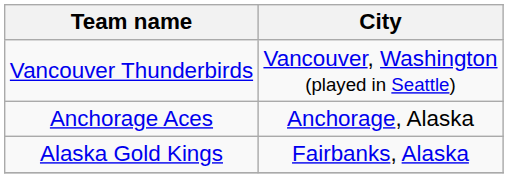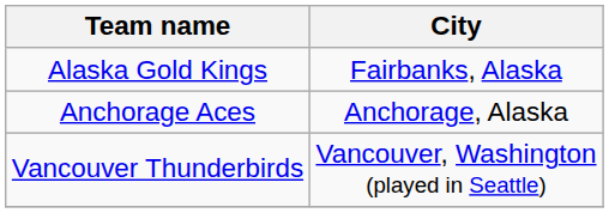 <table class="wikitable">
 <tr>
 <th>Team name</th>
 <th>City</th>
 </tr>
 <tr align="center">
-<td><a href='#'>Vancouver Thunderbirds</a></td>
-<td><a href='#'>Vancouver</a>, <a href='#'>Washington</a><br><small>(played in <a href='#'>Seattle</a>)</small></td>
+<td><a href='#'>Alaska Gold Kings</a></td>
+<td><a href='#'>Fairbanks</a>, <a href='#'>Alaska</a></td>
 </tr>
 <tr align="center">
 <td><a href='#'>Anchorage Aces</a></td>
 <td><a href='#'>Anchorage</a>, Alaska</td>
 </tr>
 <tr align="center">
-<td><a href='#'>Alaska Gold Kings</a></td>
-<td><a href='#'>Fairbanks</a>, <a href='#'>Alaska</a></td>
+<td><a href='#'>Vancouver Thunderbirds</a></td>
+<td><a href='#'>Vancouver</a>, <a href='#'>Washington</a><br><small>(played in <a href='#'>Seattle</a>)</small></td>
 </tr>
 <tr align="center">
 </tr>
 </table>
